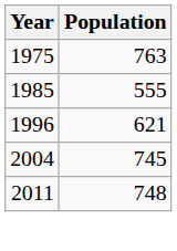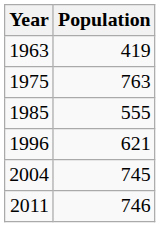 <table class="wikitable" style="line-height:1.1em;">
 <tr>
 <th>Year</th>
 <th>Population</th>
+</tr>
+<tr align="right">
+<td>1963</td>
+<td>419</td>
 </tr>
 <tr align="right">
 <td>1975</td>
 <td>763</td>
 </tr>
 <tr align="right">
 <td>1985</td>
 <td>555</td>
 </tr>
 <tr align="right">
 <td>1996</td>
 <td>621</td>
 </tr>
 <tr align="right">
 <td>2004</td>
 <td>745</td>
 </tr>
 <tr align="right">
 <td>2011</td>
-<td>748</td>
+<td>746</td>
 </tr>
 </table>
